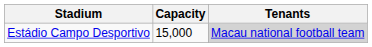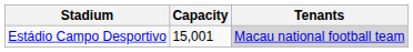 <table class="wikitable sortable">
 <tr>
 <th>Stadium</th>
 <th>Capacity</th>
 <th>Tenants</th>
 </tr>
 <tr>
 <td><a href='#'>Estádio Campo Desportivo</a></td>
-<td>15,000</td>
+<td>15,001</td>
 <td style="background: lightgrey;"><a href='#'>Macau national football team</a></td>
 </tr>
 </table>
